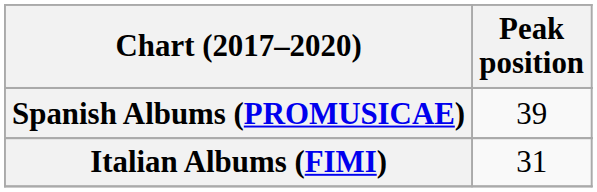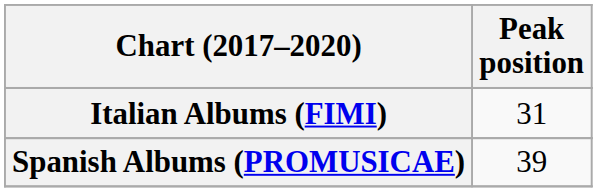 <table class="wikitable sortable plainrowheaders" style="text-align:center">
 <tr>
 <th scope="col">Chart (2017–2020)</th>
 <th scope="col">Peak<br>position</th>
 </tr>
 <tr>
 </tr>
 <tr>
 </tr>
 <tr>
 </tr>
 <tr>
 </tr>
 <tr>
 </tr>
 <tr>
 </tr>
 <tr>
-<th scope="row">Spanish Albums (<a href='#'>PROMUSICAE</a>)</th>
-<td>39</td>
+<th scope="row">Italian Albums (<a href='#'>FIMI</a>)</th>
+<td>31</td>
 </tr>
 <tr>
 </tr>
 <tr>
 </tr>
 <tr>
 </tr>
 <tr>
-<th scope="row">Italian Albums (<a href='#'>FIMI</a>)</th>
-<td>31</td>
+<th scope="row">Spanish Albums (<a href='#'>PROMUSICAE</a>)</th>
+<td>39</td>
 </tr>
 <tr>
 </tr>
 </table>
